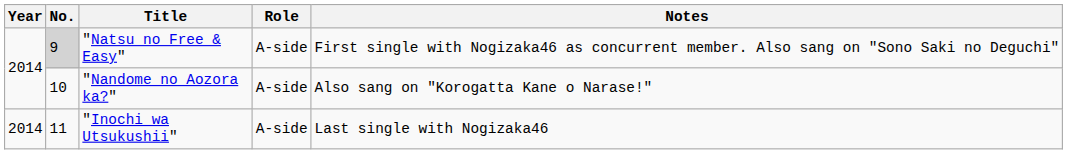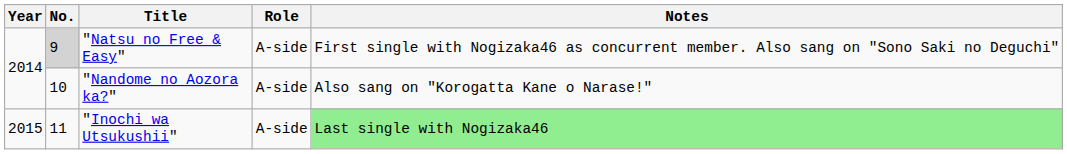 <table class="wikitable sortable">
 <tr>
 <th>Year</th>
 <th data-sort-type="number">No. </th>
 <th style="width:150px;">Title </th>
 <th>Role </th>
 <th class="unsortable">Notes </th>
 </tr>
 <tr>
 <td rowspan="2">2014</td>
 <td style="background: lightgrey;">9</td>
 <td>"<a href='#'>Natsu no Free & Easy</a>"</td>
 <td>A-side</td>
 <td>First single with Nogizaka46 as concurrent member. Also sang on "Sono Saki no Deguchi"</td>
 </tr>
 <tr>
 <td>10</td>
 <td>"<a href='#'>Nandome no Aozora ka?</a>"</td>
 <td>A-side</td>
 <td>Also sang on "Korogatta Kane o Narase!"</td>
 </tr>
 <tr>
-<td rowspan="1">2014</td>
+<td rowspan="1">2015</td>
 <td>11</td>
 <td>"<a href='#'>Inochi wa Utsukushii</a>"</td>
 <td>A-side</td>
-<td>Last single with Nogizaka46</td>
+<td style="background: lightgreen;">Last single with Nogizaka46</td>
 </tr>
 </table>
